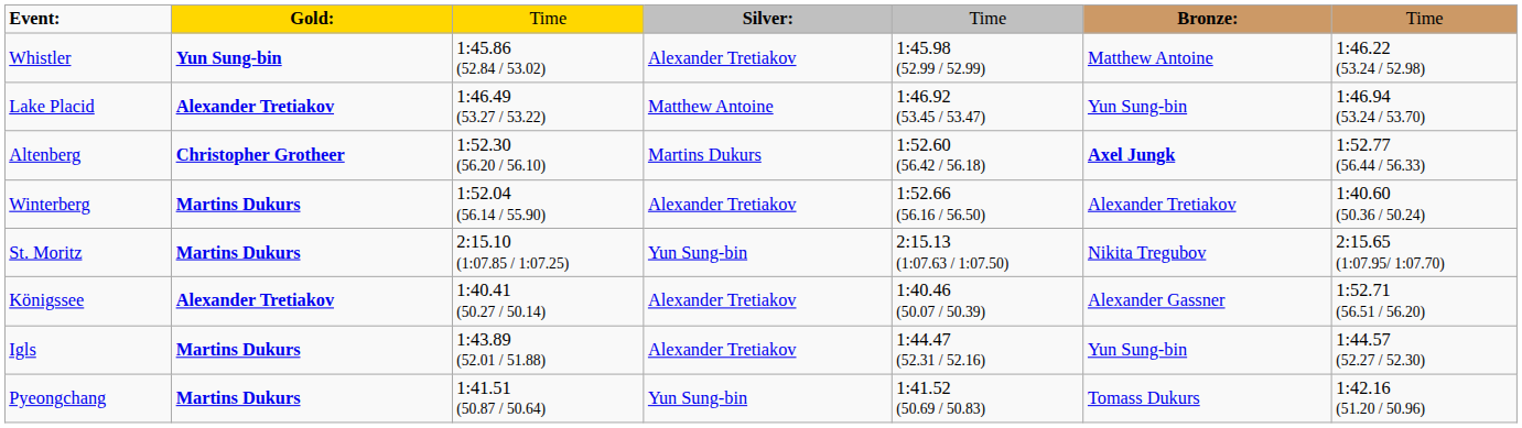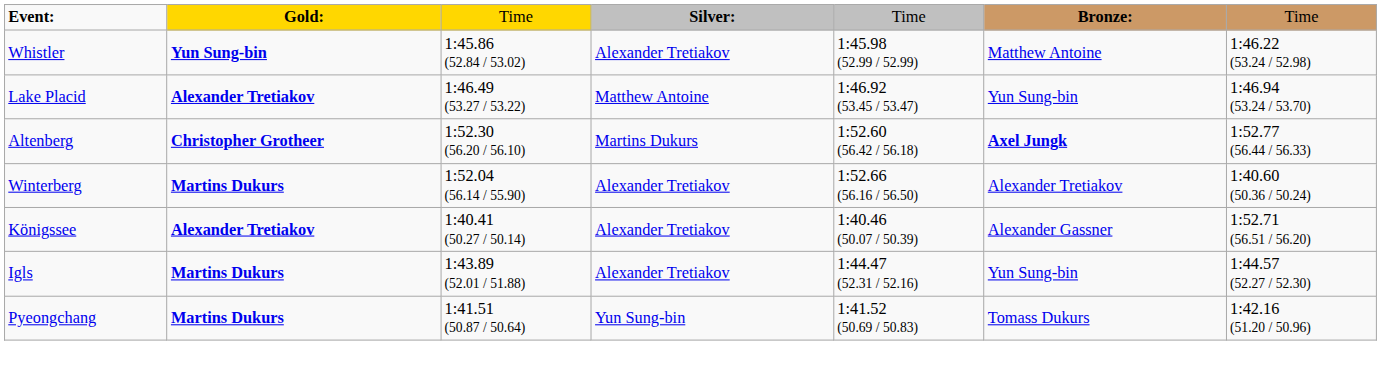 <table class="wikitable" style="width:85%;">
 <tr>
 <td><strong>Event:</strong></td>
 <td !  style="text-align:center; background:gold;"><strong>Gold:</strong></td>
 <td !  style="text-align:center; background:gold;">Time</td>
 <td !  style="text-align:center; background:silver;"><strong>Silver:</strong></td>
 <td !  style="text-align:center; background:silver;">Time</td>
 <td !  style="text-align:center; background:#c96;"><strong>Bronze:</strong></td>
 <td !  style="text-align:center; background:#c96;">Time</td>
 </tr>
 <tr>
 <td> <a href='#'>Whistler</a></td>
 <td><strong><a href='#'>Yun Sung-bin</a></strong><br><small></small></td>
 <td>1:45.86<br><small>(52.84 / 53.02)</small></td>
 <td><a href='#'>Alexander Tretiakov</a><br><small></small></td>
 <td>1:45.98<br><small>(52.99 / 52.99)</small></td>
 <td><a href='#'>Matthew Antoine</a><br><small></small></td>
 <td>1:46.22<br><small>(53.24 / 52.98)</small></td>
 </tr>
 <tr>
 <td> <a href='#'>Lake Placid</a></td>
 <td><strong><a href='#'>Alexander Tretiakov</a></strong><br><small></small></td>
 <td>1:46.49<br><small>(53.27 / 53.22)</small></td>
 <td><a href='#'>Matthew Antoine</a><br><small></small></td>
 <td>1:46.92<br><small>(53.45 / 53.47)</small></td>
 <td><a href='#'>Yun Sung-bin</a><br><small></small></td>
 <td>1:46.94<br><small>(53.24 / 53.70)</small></td>
 </tr>
 <tr>
 <td> <a href='#'>Altenberg</a></td>
 <td><strong><a href='#'>Christopher Grotheer</a></strong><br><small></small></td>
 <td>1:52.30<br><small>(56.20 / 56.10)</small></td>
 <td><a href='#'>Martins Dukurs</a><br><small></small></td>
 <td>1:52.60<br><small>(56.42 / 56.18)</small></td>
 <td><strong><a href='#'>Axel Jungk</a><br><small></small></strong></td>
 <td>1:52.77<br><small>(56.44 / 56.33)</small></td>
 </tr>
 <tr>
 <td> <a href='#'>Winterberg</a></td>
 <td><strong><a href='#'>Martins Dukurs</a></strong><br><small></small></td>
 <td>1:52.04<br><small>(56.14 / 55.90)</small></td>
 <td><a href='#'>Alexander Tretiakov</a><br><small></small></td>
 <td>1:52.66<br><small>(56.16 / 56.50)</small></td>
 <td><a href='#'>Alexander Tretiakov</a><br><small></small></td>
 <td>1:40.60<br><small>(50.36 / 50.24)</small></td>
 </tr>
 <tr>
-<td> <a href='#'>St. Moritz</a></td>
-<td><strong><a href='#'>Martins Dukurs</a></strong><br><small></small></td>
-<td>2:15.10 <br><small>(1:07.85  / 1:07.25)</small></td>
-<td><a href='#'>Yun Sung-bin</a><br><small></small></td>
-<td>2:15.13 <br><small>(1:07.63  / 1:07.50)</small></td>
-<td><a href='#'>Nikita Tregubov</a><br><small></small></td>
-<td>2:15.65<br><small>(1:07.95/ 1:07.70)</small></td>
-</tr>
-<tr>
 <td> <a href='#'>Königssee</a></td>
 <td><strong><a href='#'>Alexander Tretiakov</a></strong><br><small></small></td>
 <td>1:40.41<br><small>(50.27 / 50.14)</small></td>
 <td><a href='#'>Alexander Tretiakov</a><br><small></small></td>
 <td>1:40.46<br><small>(50.07 / 50.39)</small></td>
 <td><a href='#'>Alexander Gassner</a><br><small></small></td>
 <td>1:52.71<br><small>(56.51 / 56.20)</small></td>
 </tr>
 <tr>
 <td> <a href='#'>Igls</a></td>
 <td><strong><a href='#'>Martins Dukurs</a></strong><br><small></small></td>
 <td>1:43.89<br><small>(52.01 / 51.88)</small></td>
 <td><a href='#'>Alexander Tretiakov</a><br><small></small></td>
 <td>1:44.47<br><small>(52.31 / 52.16)</small></td>
 <td><a href='#'>Yun Sung-bin</a><br><small></small></td>
 <td>1:44.57<br><small>(52.27 / 52.30)</small></td>
 </tr>
 <tr>
 <td> <a href='#'>Pyeongchang</a></td>
 <td><strong><a href='#'>Martins Dukurs</a></strong><br><small></small></td>
 <td>1:41.51<br><small>(50.87 / 50.64)</small></td>
 <td><a href='#'>Yun Sung-bin</a><br><small></small></td>
 <td>1:41.52<br><small>(50.69 / 50.83)</small></td>
 <td><a href='#'>Tomass Dukurs</a><br><small></small></td>
 <td>1:42.16<br><small>(51.20 / 50.96)</small></td>
 </tr>
 </table>
